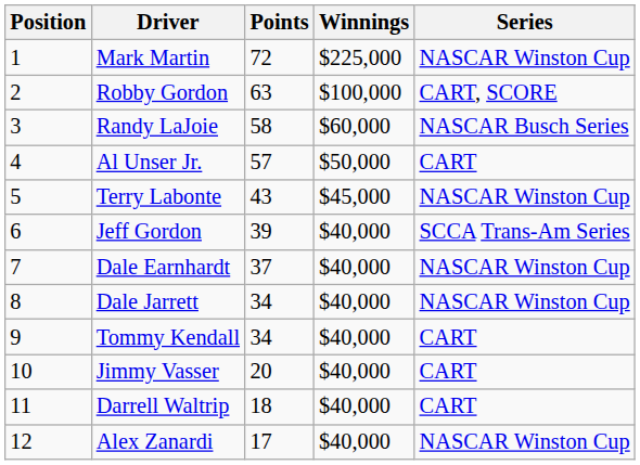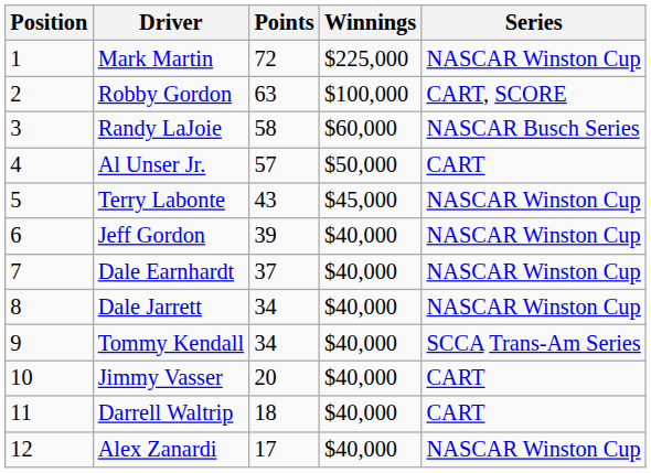 <table class="wikitable">
 <tr>
 <th><strong>Position</strong></th>
 <th><strong>Driver</strong></th>
 <th><strong>Points</strong></th>
 <th><strong>Winnings</strong></th>
 <th><strong>Series</strong></th>
 </tr>
 <tr>
 <td>1</td>
 <td> <a href='#'>Mark Martin</a></td>
 <td>72</td>
 <td>$225,000</td>
 <td><a href='#'>NASCAR Winston Cup</a></td>
 </tr>
 <tr>
 <td>2</td>
 <td> <a href='#'>Robby Gordon</a></td>
 <td>63</td>
 <td>$100,000</td>
 <td><a href='#'>CART</a>, <a href='#'>SCORE</a></td>
 </tr>
 <tr>
 <td>3</td>
 <td> <a href='#'>Randy LaJoie</a></td>
 <td>58</td>
 <td>$60,000</td>
 <td><a href='#'>NASCAR Busch Series</a></td>
 </tr>
 <tr>
 <td>4</td>
 <td> <a href='#'>Al Unser Jr.</a></td>
 <td>57</td>
 <td>$50,000</td>
 <td><a href='#'>CART</a></td>
 </tr>
 <tr>
 <td>5</td>
 <td> <a href='#'>Terry Labonte</a></td>
 <td>43</td>
 <td>$45,000</td>
 <td><a href='#'>NASCAR Winston Cup</a></td>
 </tr>
 <tr>
 <td>6</td>
 <td> <a href='#'>Jeff Gordon</a></td>
 <td>39</td>
 <td>$40,000</td>
-<td><a href='#'>SCCA</a> <a href='#'>Trans-Am Series</a></td>
+<td><a href='#'>NASCAR Winston Cup</a></td>
 </tr>
 <tr>
 <td>7</td>
 <td> <a href='#'>Dale Earnhardt</a></td>
 <td>37</td>
 <td>$40,000</td>
 <td><a href='#'>NASCAR Winston Cup</a></td>
 </tr>
 <tr>
 <td>8</td>
 <td> <a href='#'>Dale Jarrett</a></td>
 <td>34</td>
 <td>$40,000</td>
 <td><a href='#'>NASCAR Winston Cup</a></td>
 </tr>
 <tr>
 <td>9</td>
 <td> <a href='#'>Tommy Kendall</a></td>
 <td>34</td>
 <td>$40,000</td>
-<td><a href='#'>CART</a></td>
+<td><a href='#'>SCCA</a> <a href='#'>Trans-Am Series</a></td>
 </tr>
 <tr>
 <td>10</td>
 <td> <a href='#'>Jimmy Vasser</a></td>
 <td>20</td>
 <td>$40,000</td>
 <td><a href='#'>CART</a></td>
 </tr>
 <tr>
 <td>11</td>
 <td> <a href='#'>Darrell Waltrip</a></td>
 <td>18</td>
 <td>$40,000</td>
 <td><a href='#'>CART</a></td>
 </tr>
 <tr>
 <td>12</td>
 <td> <a href='#'>Alex Zanardi</a></td>
 <td>17</td>
 <td>$40,000</td>
 <td><a href='#'>NASCAR Winston Cup</a></td>
 </tr>
 </table>
